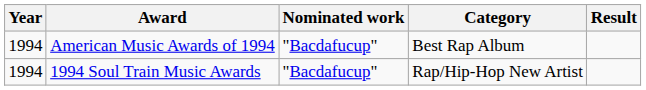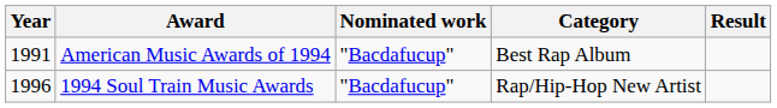 <table class="wikitable">
 <tr>
 <th>Year</th>
 <th>Award</th>
 <th>Nominated work</th>
 <th>Category</th>
 <th>Result</th>
 </tr>
 <tr>
-<td align=center>1994</td>
+<td align=center>1991</td>
 <td><a href='#'>American Music Awards of 1994</a></td>
 <td>"<a href='#'>Bacdafucup</a>"</td>
 <td>Best Rap Album</td>
 <td></td>
 </tr>
 <tr>
-<td align=center>1994</td>
+<td align=center>1996</td>
 <td><a href='#'>1994 Soul Train Music Awards</a></td>
 <td>"<a href='#'>Bacdafucup</a>"</td>
 <td>Rap/Hip-Hop New Artist</td>
 <td></td>
 </tr>
 </table>
